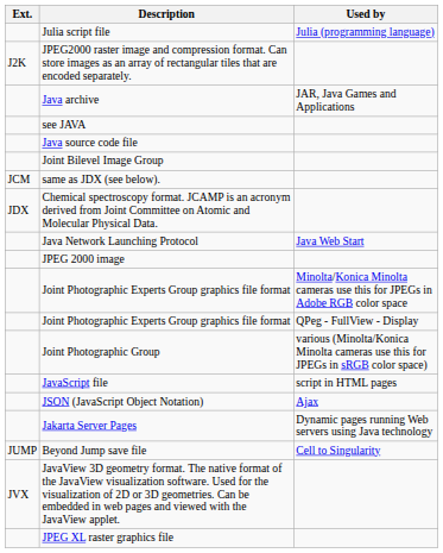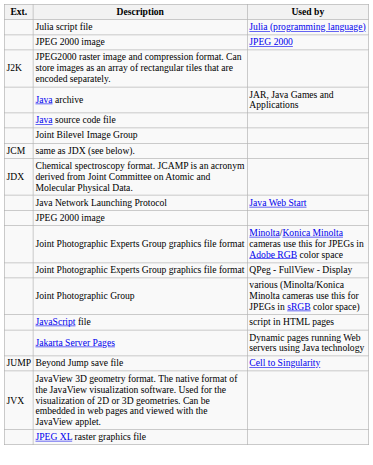 <table class="wikitable">
 <tr>
 <th>Ext.</th>
 <th>Description</th>
 <th>Used by</th>
 </tr>
 <tr>
 <td></td>
 <td>Julia script file</td>
 <td><a href='#'>Julia (programming language)</a></td>
 </tr>
 <tr>
+<td></td>
+<td>JPEG 2000 image</td>
+<td><a href='#'>JPEG 2000</a></td>
+</tr>
+<tr>
 <td>J2K</td>
 <td>JPEG2000 raster image and compression format. Can store images as an array of rectangular tiles that are encoded separately.</td>
 <td></td>
 </tr>
 <tr>
 <td></td>
 <td><a href='#'>Java</a> archive</td>
 <td>JAR, Java Games and Applications</td>
-</tr>
-<tr>
-<td></td>
-<td>see JAVA</td>
-<td></td>
 </tr>
 <tr>
 <td></td>
 <td><a href='#'>Java</a> source code file</td>
 <td></td>
 </tr>
 <tr>
 <td></td>
 <td>Joint Bilevel Image Group</td>
 <td></td>
 </tr>
 <tr>
 <td>JCM</td>
 <td>same as JDX (see below).</td>
 <td></td>
 </tr>
 <tr>
 <td>JDX</td>
 <td>Chemical spectroscopy format. JCAMP is an acronym derived from Joint Committee on Atomic and Molecular Physical Data.</td>
 <td></td>
 </tr>
 <tr>
 <td></td>
 <td>Java Network Launching Protocol</td>
 <td><a href='#'>Java Web Start</a></td>
 </tr>
 <tr>
 <td></td>
 <td>JPEG 2000 image</td>
 <td></td>
 </tr>
 <tr>
 <td></td>
 <td>Joint Photographic Experts Group graphics file format</td>
 <td><a href='#'>Minolta</a>/<a href='#'>Konica Minolta</a> cameras use this for JPEGs in <a href='#'>Adobe RGB</a> color  space</td>
 </tr>
 <tr>
 <td></td>
 <td>Joint Photographic Experts Group graphics file format</td>
 <td>QPeg - FullView - Display</td>
 </tr>
 <tr>
 <td></td>
 <td>Joint Photographic Group</td>
 <td>various (Minolta/Konica Minolta cameras use this for JPEGs in <a href='#'>sRGB</a> color space)</td>
 </tr>
 <tr>
 <td></td>
 <td><a href='#'>JavaScript</a> file</td>
 <td>script in HTML pages</td>
 </tr>
 <tr>
 <td></td>
-<td><a href='#'>JSON</a> (JavaScript Object Notation)</td>
-<td><a href='#'>Ajax</a></td>
-</tr>
-<tr>
-<td></td>
 <td><a href='#'>Jakarta Server Pages</a></td>
 <td>Dynamic pages running Web servers using Java technology</td>
 </tr>
 <tr>
 <td>JUMP</td>
 <td>Beyond Jump save file</td>
 <td><a href='#'>Cell to Singularity</a></td>
 </tr>
 <tr>
 <td>JVX</td>
 <td>JavaView 3D geometry format. The native format of the JavaView visualization software. Used for the visualization of 2D or 3D geometries. Can be embedded in web pages and viewed with the JavaView applet.</td>
 <td></td>
 </tr>
 <tr>
 <td></td>
 <td><a href='#'>JPEG XL</a> raster graphics file</td>
 </tr>
 </table>
